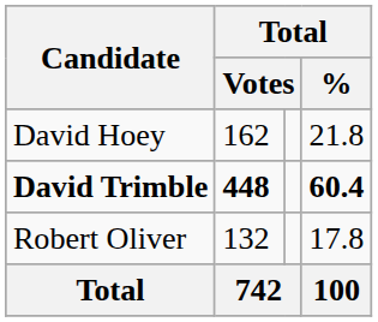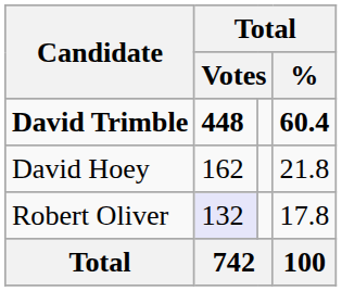 <table class="wikitable" style="font-size:95%;">
 <tr>
 <th rowspan="2">Candidate</th>
 <th colspan="3">Total</th>
 </tr>
 <tr>
 <th colspan="2">Votes</th>
 <th>%</th>
 </tr>
 <tr>
+<td><strong>David Trimble</strong> </td>
+<td><strong>448</strong></td>
+<td align=center></td>
+<td><strong>60.4</strong></td>
+</tr>
+<tr>
 <td>David Hoey</td>
 <td>162</td>
 <td align=center></td>
 <td>21.8</td>
 </tr>
 <tr>
-<td><strong>David Trimble</strong> </td>
-<td><strong>448</strong></td>
-<td align=center></td>
-<td><strong>60.4</strong></td>
-</tr>
-<tr>
 <td>Robert Oliver</td>
-<td>132</td>
+<td style="background: lavender;">132</td>
 <td align=center></td>
 <td>17.8</td>
 </tr>
 <tr>
 <th>Total</th>
 <th colspan="2">742</th>
 <th>100</th>
 </tr>
 </table>
